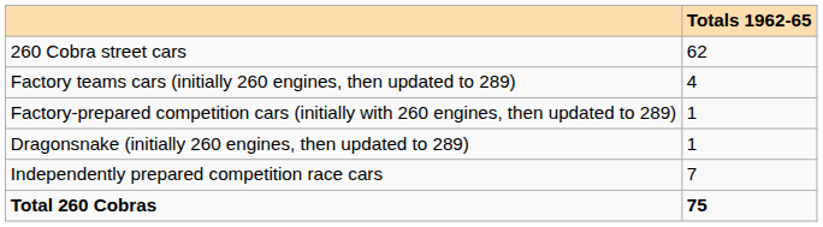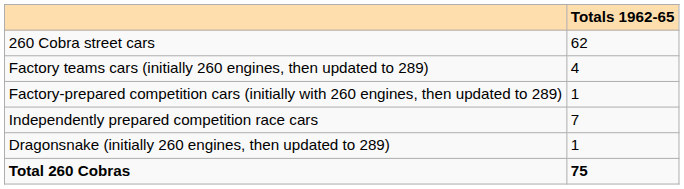 <table border="2" cellpadding="4" cellspacing="0" style="margin: 1em 1em 1em 0; background: #f9f9f9; border: 1px #aaa solid; border-collapse: collapse;">
 <tr ---- style="background:#FFDEAD;">
 <th></th>
 <th>Totals 1962-65</th>
 </tr>
 <tr>
 <td>260 Cobra street cars</td>
 <td>62</td>
 </tr>
 <tr>
 <td>Factory teams cars (initially 260 engines, then updated to 289)</td>
 <td>4</td>
 </tr>
 <tr>
 <td>Factory-prepared competition cars (initially with 260 engines, then updated to 289)</td>
 <td>1</td>
 </tr>
 <tr>
+<td>Independently prepared competition race cars</td>
+<td>7</td>
+</tr>
+<tr>
 <td>Dragonsnake (initially 260 engines, then updated to 289)</td>
 <td>1</td>
-</tr>
-<tr>
-<td>Independently prepared competition race cars</td>
-<td>7</td>
 </tr>
 <tr>
 <td><strong>Total 260 Cobras</strong></td>
 <td><strong>75</strong></td>
 </tr>
 </table>
